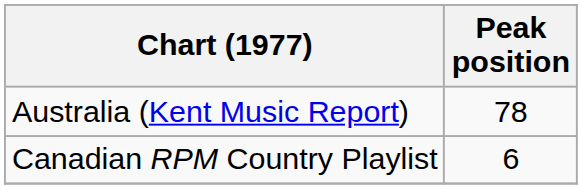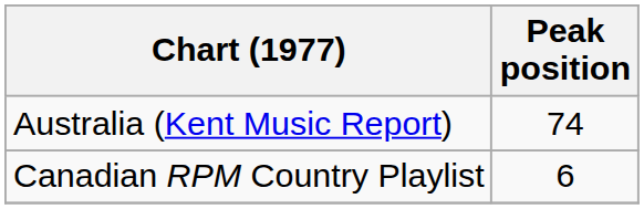 <table class="wikitable">
 <tr>
 <th>Chart (1977)</th>
 <th>Peak<br>position</th>
 </tr>
 <tr>
 <td>Australia (<a href='#'>Kent Music Report</a>)</td>
-<td style="text-align:center;">78</td>
+<td style="text-align:center;">74</td>
 </tr>
 <tr>
 <td>Canadian <em>RPM</em> Country Playlist</td>
 <td style="text-align:center;">6</td>
 </tr>
 <tr>
 </tr>
 </table>
